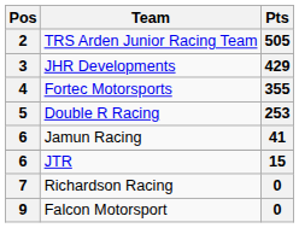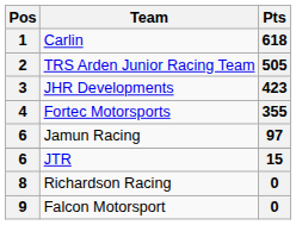 <table class="wikitable" style="font-size: 85%; text-align:center">
 <tr>
 <th>Pos</th>
 <th>Team</th>
 <th>Pts</th>
+</tr>
+<tr>
+<th>1</th>
+<td style="text-align:left"><a href='#'>Carlin</a></td>
+<th>618</th>
 </tr>
 <tr>
 <th>2</th>
 <td style="text-align:left" nowrap><a href='#'>TRS Arden Junior Racing Team</a></td>
 <th>505</th>
 </tr>
 <tr>
 <th>3</th>
 <td style="text-align:left"><a href='#'>JHR Developments</a></td>
-<th>429</th>
+<th>423</th>
 </tr>
 <tr>
 <th>4</th>
 <td style="text-align:left"><a href='#'>Fortec Motorsports</a></td>
 <th>355</th>
 </tr>
 <tr>
-<th>5</th>
-<td style="text-align:left"><a href='#'>Double R Racing</a></td>
-<th>253</th>
-</tr>
-<tr>
 <th>6</th>
 <td style="text-align:left">Jamun Racing</td>
-<th>41</th>
+<th>97</th>
 </tr>
 <tr>
 </tr>
 <tr>
 <th>6</th>
 <td style="text-align:left"><a href='#'>JTR</a></td>
 <th>15</th>
 </tr>
 <tr>
-<th>7</th>
+<th>8</th>
 <td style="text-align:left">Richardson Racing</td>
 <th>0</th>
 </tr>
 <tr>
 <th>9</th>
 <td style="text-align:left">Falcon Motorsport</td>
 <th>0</th>
 </tr>
 </table>
